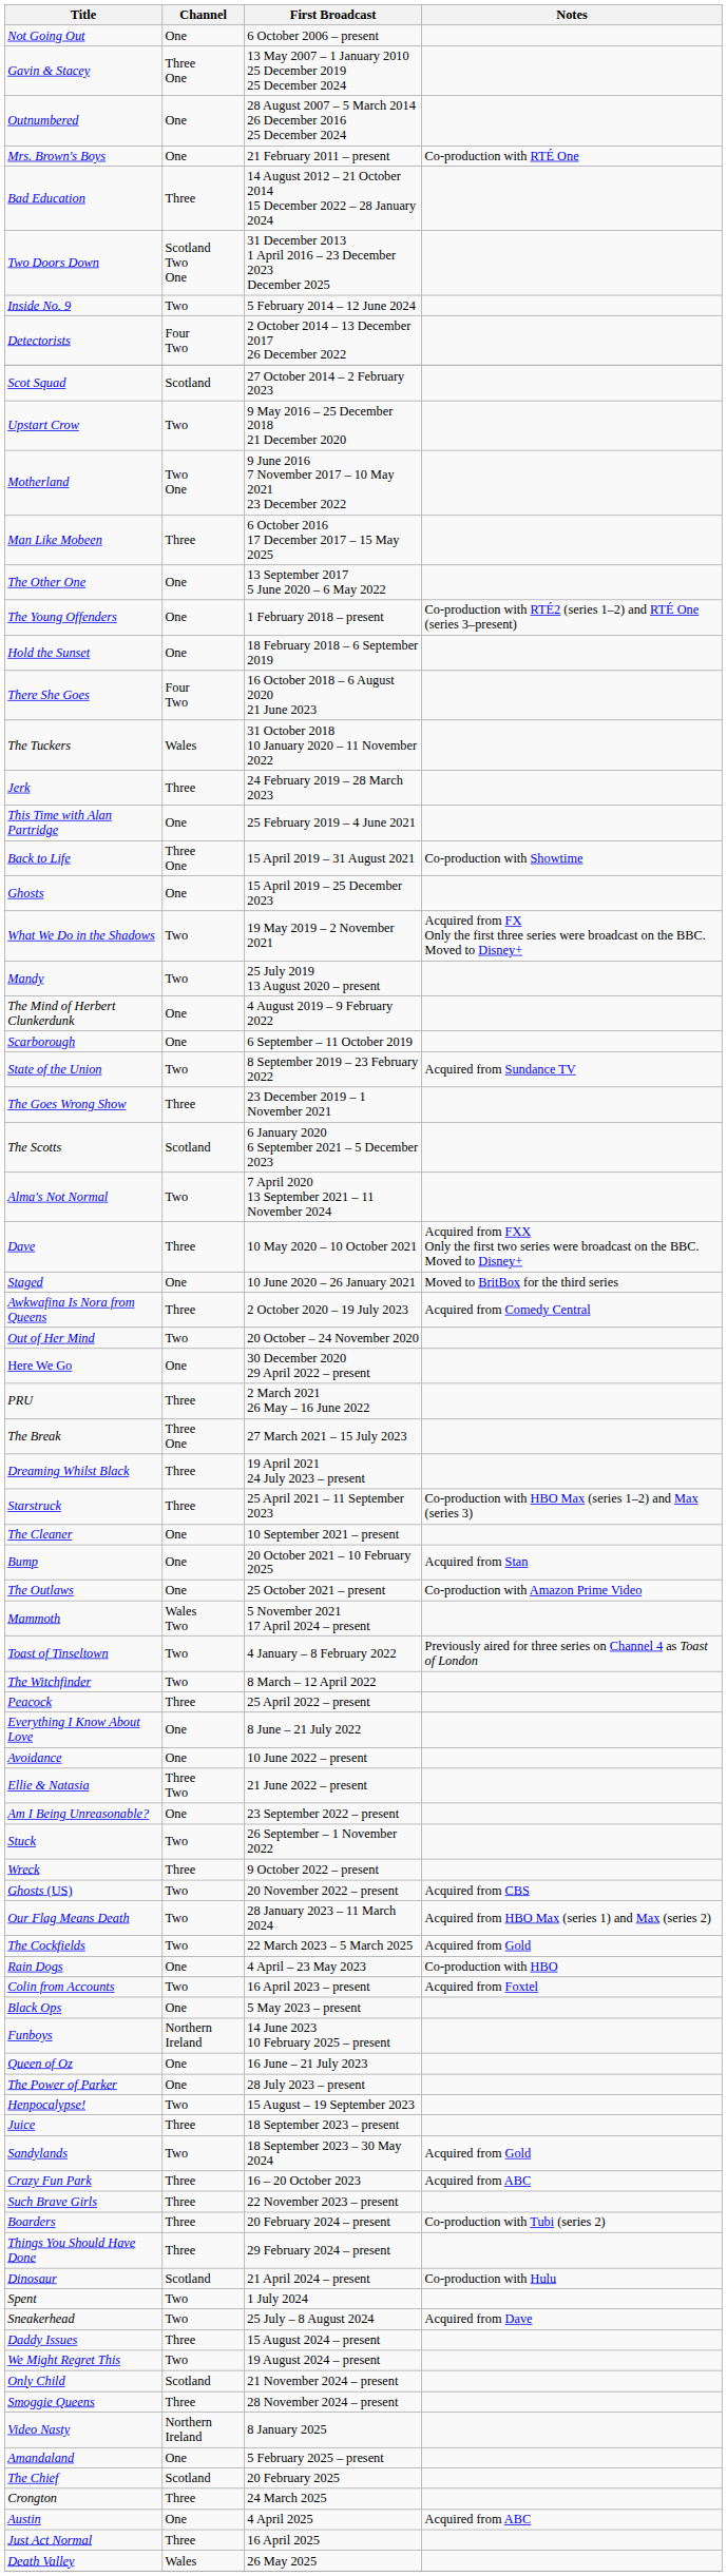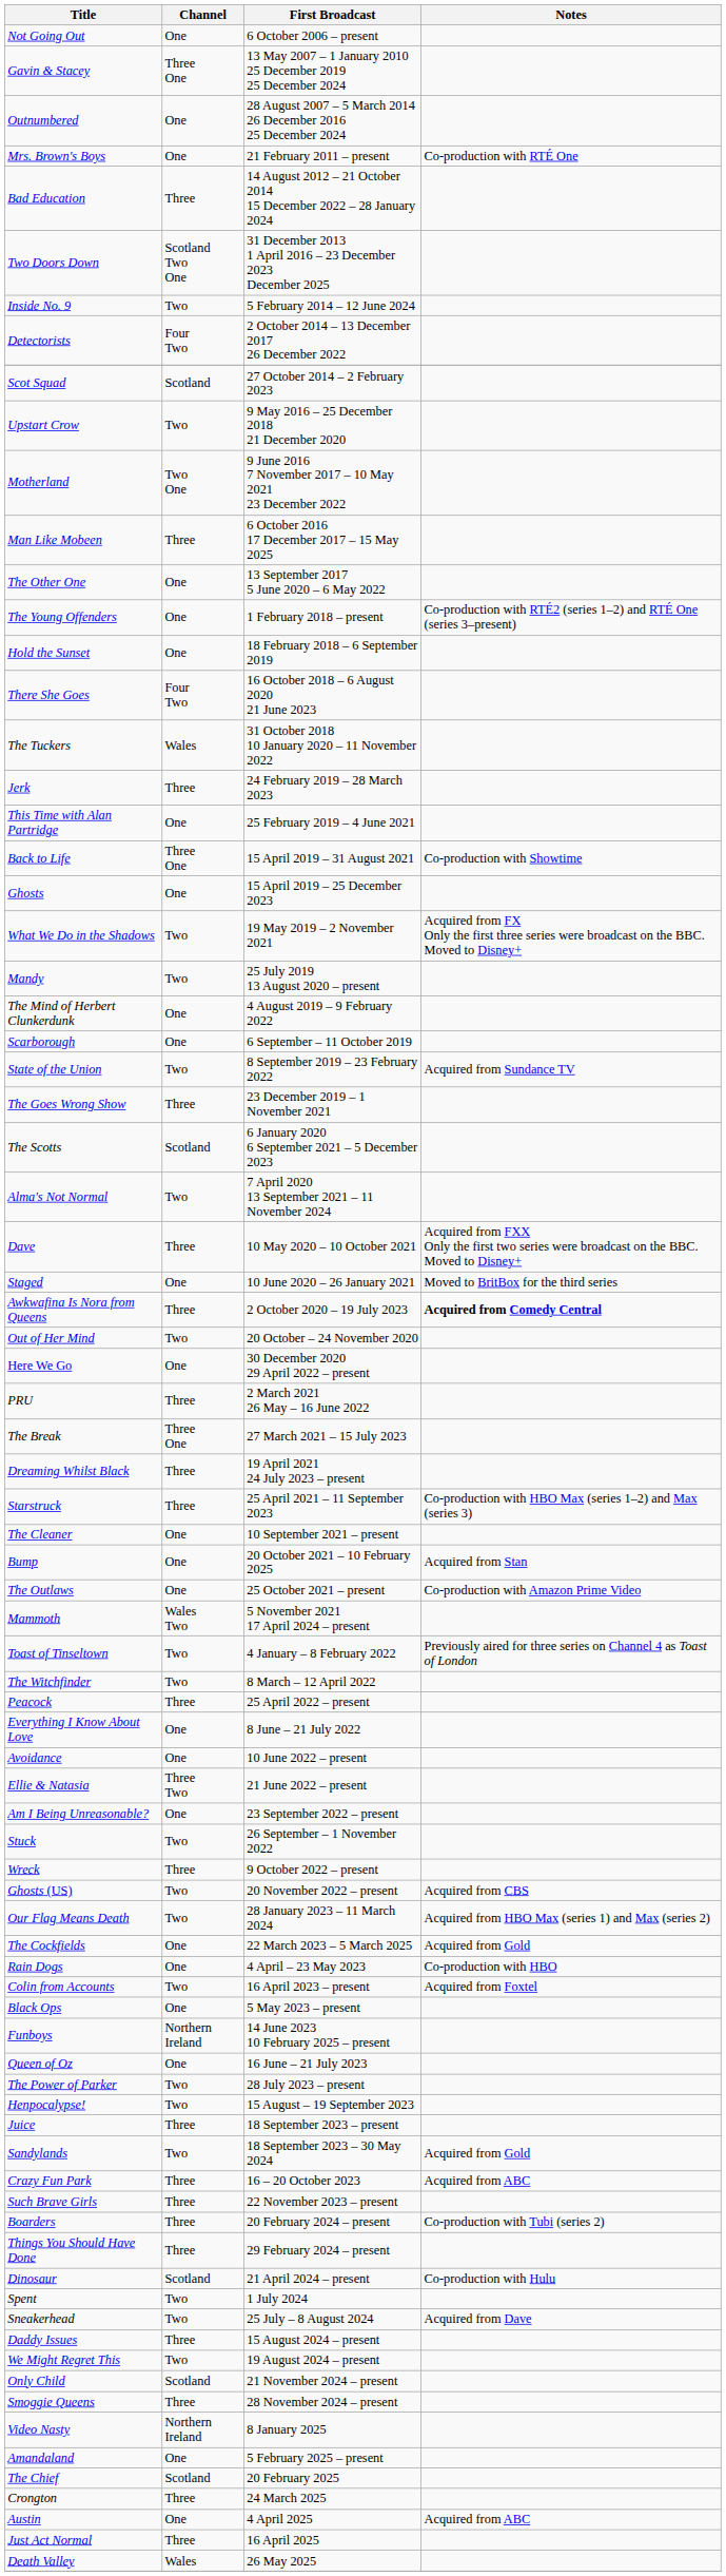 <table class="wikitable plainrowheaders sortable" style="width:100%;">
 <tr>
 <th scope=col>Title</th>
 <th scope=col>Channel</th>
 <th scope=col>First Broadcast</th>
 <th scope=col>Notes</th>
 </tr>
 <tr>
 <td><em><a href='#'>Not Going Out</a></em></td>
 <td>One</td>
 <td>6 October 2006 – present</td>
 <td></td>
 </tr>
 <tr>
 <td><em><a href='#'>Gavin & Stacey</a></em></td>
 <td>Three <em></em><br> One <em></em></td>
 <td>13 May 2007 – 1 January 2010<br> 25 December 2019 <em></em><br> 25 December 2024 <em></em></td>
 <td></td>
 </tr>
 <tr>
 <td><em><a href='#'>Outnumbered</a></em></td>
 <td>One</td>
 <td>28 August 2007 – 5 March 2014<br>26 December 2016 <em></em><br> 25 December 2024 <em></em></td>
 <td></td>
 </tr>
 <tr>
 <td><em><a href='#'>Mrs. Brown's Boys</a></em></td>
 <td>One</td>
 <td>21 February 2011 – present</td>
 <td>Co-production with <a href='#'>RTÉ One</a></td>
 </tr>
 <tr>
 <td><em><a href='#'>Bad Education</a></em></td>
 <td>Three</td>
 <td>14 August 2012 – 21 October 2014<br> 15 December 2022 – 28 January 2024 <em></em></td>
 <td></td>
 </tr>
 <tr>
 <td><em><a href='#'>Two Doors Down</a></em></td>
 <td>Scotland <em></em><br> Two <em></em><br> One <em></em></td>
 <td>31 December 2013 <em></em><br> 1 April 2016 – 23 December 2023<br> December 2025 <em></em></td>
 <td></td>
 </tr>
 <tr>
 <td><em><a href='#'>Inside No. 9</a></em></td>
 <td>Two</td>
 <td>5 February 2014 – 12 June 2024</td>
 <td></td>
 </tr>
 <tr>
 <td><em><a href='#'>Detectorists</a></em></td>
 <td>Four <em></em><br> Two <em></em></td>
 <td>2 October 2014 – 13 December 2017<br> 26 December 2022 <em></em></td>
 <td></td>
 </tr>
 <tr>
 </tr>
 <tr>
 <td><em><a href='#'>Scot Squad</a></em></td>
 <td>Scotland</td>
 <td>27 October 2014 – 2 February 2023</td>
 <td></td>
 </tr>
 <tr>
 <td><em><a href='#'>Upstart Crow</a></em></td>
 <td>Two</td>
 <td>9 May 2016 – 25 December 2018<br> 21 December 2020 <em></em></td>
 <td></td>
 </tr>
 <tr>
 <td><em><a href='#'>Motherland</a></em></td>
 <td>Two <em></em><br>One <em></em></td>
 <td>9 June 2016 <em></em><br> 7 November 2017 – 10 May 2021<br> 23 December 2022 <em></em></td>
 <td></td>
 </tr>
 <tr>
 <td><em><a href='#'>Man Like Mobeen</a></em></td>
 <td>Three</td>
 <td>6 October 2016 <em></em><br> 17 December 2017 – 15 May 2025</td>
 <td></td>
 </tr>
 <tr>
 <td><em><a href='#'>The Other One</a></em></td>
 <td>One</td>
 <td>13 September 2017 <em></em><br> 5 June 2020 – 6 May 2022</td>
 <td></td>
 </tr>
 <tr>
 <td><em><a href='#'>The Young Offenders</a></em></td>
 <td>One</td>
 <td>1 February 2018 – present</td>
 <td>Co-production with <a href='#'>RTÉ2</a> (series 1–2) and <a href='#'>RTÉ One</a> (series 3–present)</td>
 </tr>
 <tr>
 <td><em><a href='#'>Hold the Sunset</a></em></td>
 <td>One</td>
 <td>18 February 2018 – 6 September 2019</td>
 <td></td>
 </tr>
 <tr>
 <td><em><a href='#'>There She Goes</a></em></td>
 <td>Four <em></em><br> Two <em></em></td>
 <td>16 October 2018 – 6 August 2020<br> 21 June 2023 <em></em></td>
 <td></td>
 </tr>
 <tr>
 <td><em>The Tuckers</em></td>
 <td>Wales</td>
 <td>31 October 2018 <em></em><br> 10 January 2020 – 11 November 2022</td>
 <td></td>
 </tr>
 <tr>
 <td><em><a href='#'>Jerk</a></em></td>
 <td>Three</td>
 <td>24 February 2019 – 28 March 2023</td>
 <td></td>
 </tr>
 <tr>
 <td><em><a href='#'>This Time with Alan Partridge</a></em></td>
 <td>One</td>
 <td>25 February 2019 – 4 June 2021</td>
 <td></td>
 </tr>
 <tr>
 <td><em><a href='#'>Back to Life</a></em></td>
 <td>Three <em></em><br> One <em></em></td>
 <td>15 April 2019 – 31 August 2021</td>
 <td>Co-production with <a href='#'>Showtime</a></td>
 </tr>
 <tr>
 <td><em><a href='#'>Ghosts</a></em></td>
 <td>One</td>
 <td>15 April 2019 – 25 December 2023</td>
 <td></td>
 </tr>
 <tr>
 <td><em><a href='#'>What We Do in the Shadows</a></em></td>
 <td>Two</td>
 <td>19 May 2019 – 2 November 2021</td>
 <td>Acquired from <a href='#'>FX</a><br> Only the first three series were broadcast on the BBC. Moved to <a href='#'>Disney+</a></td>
 </tr>
 <tr>
 <td><em><a href='#'>Mandy</a></em></td>
 <td>Two</td>
 <td>25 July 2019 <em></em><br>13 August 2020 – present</td>
 <td></td>
 </tr>
 <tr>
 <td><em>The Mind of Herbert Clunkerdunk</em></td>
 <td>One</td>
 <td>4 August 2019 – 9 February 2022</td>
 <td></td>
 </tr>
 <tr>
 <td><em><a href='#'>Scarborough</a></em></td>
 <td>One</td>
 <td>6 September – 11 October 2019</td>
 <td></td>
 </tr>
 <tr>
 <td><em><a href='#'>State of the Union</a></em></td>
 <td>Two</td>
 <td>8 September 2019 – 23 February 2022</td>
 <td>Acquired from <a href='#'>Sundance TV</a></td>
 </tr>
 <tr>
 <td><em><a href='#'>The Goes Wrong Show</a></em></td>
 <td>Three</td>
 <td>23 December 2019 – 1 November 2021</td>
 <td></td>
 </tr>
 <tr>
 <td><em>The Scotts</em></td>
 <td>Scotland</td>
 <td>6 January 2020 <em></em><br> 6 September 2021 – 5 December 2023</td>
 <td></td>
 </tr>
 <tr>
 <td><em><a href='#'>Alma's Not Normal</a></em></td>
 <td>Two</td>
 <td>7 April 2020 <em></em><br> 13 September 2021 – 11 November 2024</td>
 <td></td>
 </tr>
 <tr>
 <td><em><a href='#'>Dave</a></em></td>
 <td>Three</td>
 <td>10 May 2020 – 10 October 2021</td>
 <td>Acquired from <a href='#'>FXX</a><br> Only the first two series were broadcast on the BBC. Moved to <a href='#'>Disney+</a></td>
 </tr>
 <tr>
 <td><em><a href='#'>Staged</a></em></td>
 <td>One</td>
 <td>10 June 2020 – 26 January 2021</td>
 <td>Moved to <a href='#'>BritBox</a> for the third series</td>
 </tr>
 <tr>
 <td><em><a href='#'>Awkwafina Is Nora from Queens</a></em></td>
 <td>Three</td>
 <td>2 October 2020 – 19 July 2023</td>
-<td>Acquired from <a href='#'>Comedy Central</a></td>
+<td><strong>Acquired from <a href='#'>Comedy Central</a></strong></td>
 </tr>
 <tr>
 <td><em><a href='#'>Out of Her Mind</a></em></td>
 <td>Two</td>
 <td>20 October – 24 November 2020</td>
 <td></td>
 </tr>
 <tr>
 <td><em><a href='#'></em>Here We Go<em></a></em></td>
 <td>One</td>
 <td>30 December 2020 <em></em><br> 29 April 2022 – present</td>
 <td></td>
 </tr>
 <tr>
 <td><em>PRU</em></td>
 <td>Three</td>
 <td>2 March 2021 <em></em><br> 26 May – 16 June 2022</td>
 <td></td>
 </tr>
 <tr>
 <td><em>The Break</em></td>
 <td>Three <em></em><br> One <em></em></td>
 <td>27 March 2021 – 15 July 2023</td>
 <td></td>
 </tr>
 <tr>
 <td><em><a href='#'>Dreaming Whilst Black</a></em></td>
 <td>Three</td>
 <td>19 April 2021 <em></em><br> 24 July 2023 – present</td>
 <td></td>
 </tr>
 <tr>
 <td><em><a href='#'>Starstruck</a></em></td>
 <td>Three</td>
 <td>25 April 2021 – 11 September 2023</td>
 <td>Co-production with <a href='#'>HBO Max</a> (series 1–2) and <a href='#'>Max</a> (series 3)</td>
 </tr>
 <tr>
 <td><em><a href='#'>The Cleaner</a></em></td>
 <td>One</td>
 <td>10 September 2021 – present</td>
 <td></td>
 </tr>
 <tr>
 <td><em><a href='#'>Bump</a></em></td>
 <td>One</td>
 <td>20 October 2021 – 10 February 2025</td>
 <td>Acquired from <a href='#'>Stan</a></td>
 </tr>
 <tr>
 <td><em><a href='#'>The Outlaws</a></em></td>
 <td>One</td>
 <td>25 October 2021 – present</td>
 <td>Co-production with <a href='#'>Amazon Prime Video</a></td>
 </tr>
 <tr>
 <td><em><a href='#'>Mammoth</a></em></td>
 <td>Wales <em></em><br>Two <em></em></td>
 <td>5 November 2021 <em></em><br> 17 April 2024 – present</td>
 <td></td>
 </tr>
 <tr>
 <td><em><a href='#'>Toast of Tinseltown</a></em></td>
 <td>Two</td>
 <td>4 January – 8 February 2022</td>
 <td>Previously aired for three series on <a href='#'>Channel 4</a> as <em>Toast of London</em></td>
 </tr>
 <tr>
 <td><em><a href='#'>The Witchfinder</a></em></td>
 <td>Two</td>
 <td>8 March – 12 April 2022</td>
 <td></td>
 </tr>
 <tr>
 <td><em><a href='#'>Peacock</a></em></td>
 <td>Three</td>
 <td>25 April 2022 – present</td>
 <td></td>
 </tr>
 <tr>
 <td><em><a href='#'>Everything I Know About Love</a></em></td>
 <td>One</td>
 <td>8 June – 21 July 2022</td>
 <td></td>
 </tr>
 <tr>
 <td><em><a href='#'>Avoidance</a></em></td>
 <td>One</td>
 <td>10 June 2022 – present</td>
 <td></td>
 </tr>
 <tr>
 <td><em><a href='#'>Ellie & Natasia</a></em></td>
 <td>Three<em> </em><br> Two<em> </em></td>
 <td>21 June 2022 – present</td>
 <td></td>
 </tr>
 <tr>
 <td><em><a href='#'>Am I Being Unreasonable?</a></em></td>
 <td>One</td>
 <td>23 September 2022 – present</td>
 <td></td>
 </tr>
 <tr>
 <td><em><a href='#'>Stuck</a></em></td>
 <td>Two</td>
 <td>26 September – 1 November 2022</td>
 <td></td>
 </tr>
 <tr>
 <td><em><a href='#'>Wreck</a></em></td>
 <td>Three</td>
 <td>9 October 2022 – present</td>
 <td></td>
 </tr>
 <tr>
 <td><a href='#'><em>Ghosts</em> (US)</a></td>
 <td>Two</td>
 <td>20 November 2022 – present</td>
 <td>Acquired from <a href='#'>CBS</a></td>
 </tr>
 <tr>
 <td><em><a href='#'>Our Flag Means Death</a></em></td>
 <td>Two</td>
 <td>28 January 2023 – 11 March 2024</td>
 <td>Acquired from <a href='#'>HBO Max</a> (series 1) and <a href='#'>Max</a> (series 2)</td>
 </tr>
 <tr>
 <td><em><a href='#'>The Cockfields</a></em></td>
-<td>Two</td>
+<td>One</td>
 <td>22 March 2023 – 5 March 2025</td>
 <td>Acquired from <a href='#'>Gold</a></td>
 </tr>
 <tr>
 <td><em><a href='#'>Rain Dogs</a></em></td>
 <td>One</td>
 <td>4 April – 23 May 2023</td>
 <td>Co-production with <a href='#'>HBO</a></td>
 </tr>
 <tr>
 <td><em><a href='#'>Colin from Accounts</a></em></td>
 <td>Two</td>
 <td>16 April 2023 – present</td>
 <td>Acquired from <a href='#'>Foxtel</a></td>
 </tr>
 <tr>
 <td><em><a href='#'>Black Ops</a></em></td>
 <td>One</td>
 <td>5 May 2023 – present</td>
 <td></td>
 </tr>
 <tr>
 <td><em><a href='#'>Funboys</a></em></td>
 <td>Northern Ireland</td>
 <td>14 June 2023 <em></em><br>10 February 2025 – present</td>
 <td></td>
 </tr>
 <tr>
 <td><em><a href='#'>Queen of Oz</a></em></td>
 <td>One</td>
 <td>16 June – 21 July 2023</td>
 <td></td>
 </tr>
 <tr>
 <td><em><a href='#'>The Power of Parker</a></em></td>
-<td>One</td>
+<td>Two</td>
 <td>28 July 2023 – present</td>
 <td></td>
 </tr>
 <tr>
 <td><em><a href='#'>Henpocalypse!</a></em></td>
 <td>Two</td>
 <td>15 August – 19 September 2023</td>
 <td></td>
 </tr>
 <tr>
 <td><em><a href='#'>Juice</a></em></td>
 <td>Three</td>
 <td>18 September 2023 – present</td>
 <td></td>
 </tr>
 <tr>
 <td><em><a href='#'>Sandylands</a></em></td>
 <td>Two</td>
 <td>18 September 2023 – 30 May 2024</td>
 <td>Acquired from <a href='#'>Gold</a></td>
 </tr>
 <tr>
 <td><em><a href='#'>Crazy Fun Park</a></em></td>
 <td>Three</td>
 <td>16 – 20 October 2023</td>
 <td>Acquired from <a href='#'>ABC</a></td>
 </tr>
 <tr>
 <td><em><a href='#'>Such Brave Girls</a></em></td>
 <td>Three</td>
 <td>22 November 2023 – present</td>
 <td></td>
 </tr>
 <tr>
 <td><em><a href='#'>Boarders</a></em></td>
 <td>Three</td>
 <td>20 February 2024 – present</td>
 <td>Co-production with <a href='#'>Tubi</a> (series 2)</td>
 </tr>
 <tr>
 <td><em><a href='#'>Things You Should Have Done</a></em></td>
 <td>Three</td>
 <td>29 February 2024 – present</td>
 <td></td>
 </tr>
 <tr>
 <td><em><a href='#'>Dinosaur</a></em></td>
 <td>Scotland</td>
 <td>21 April 2024 – present</td>
 <td>Co-production with <a href='#'>Hulu</a></td>
 </tr>
 <tr>
 <td><em>Spent</em></td>
 <td>Two</td>
 <td>1 July 2024</td>
 <td></td>
 </tr>
 <tr>
 <td><em>Sneakerhead</em></td>
 <td>Two</td>
 <td>25 July – 8 August 2024</td>
 <td>Acquired from <a href='#'>Dave</a></td>
 </tr>
 <tr>
 <td><em><a href='#'>Daddy Issues</a></em></td>
 <td>Three</td>
 <td>15 August 2024 – present</td>
 <td></td>
 </tr>
 <tr>
 <td><em><a href='#'>We Might Regret This</a></em></td>
 <td>Two</td>
 <td>19 August 2024 – present</td>
 <td></td>
 </tr>
 <tr>
 <td><em><a href='#'>Only Child</a></em></td>
 <td>Scotland</td>
 <td>21 November 2024 – present</td>
 <td></td>
 </tr>
 <tr>
 <td><em><a href='#'>Smoggie Queens</a></em></td>
 <td>Three</td>
 <td>28 November 2024 – present</td>
 <td></td>
 </tr>
 <tr>
 <td><em><a href='#'>Video Nasty</a></em></td>
 <td>Northern Ireland</td>
 <td>8 January 2025</td>
 <td></td>
 </tr>
 <tr>
 <td><em><a href='#'>Amandaland</a></em></td>
 <td>One</td>
 <td>5 February 2025 – present</td>
 <td></td>
 </tr>
 <tr>
 <td><em><a href='#'>The Chief</a></em></td>
 <td>Scotland</td>
 <td>20 February 2025</td>
 <td></td>
 </tr>
 <tr>
 <td><em>Crongton</em></td>
 <td>Three</td>
 <td>24 March 2025</td>
 <td></td>
 </tr>
 <tr>
 <td><em><a href='#'>Austin</a></em></td>
 <td>One</td>
 <td>4 April 2025</td>
 <td>Acquired from <a href='#'>ABC</a></td>
 </tr>
 <tr>
 <td><em><a href='#'>Just Act Normal</a></em></td>
 <td>Three</td>
 <td>16 April 2025</td>
 <td></td>
 </tr>
 <tr>
 <td><em><a href='#'>Death Valley</a></em></td>
 <td>Wales</td>
 <td>26 May 2025</td>
 <td></td>
 </tr>
 <tr>
 </tr>
 </table>
